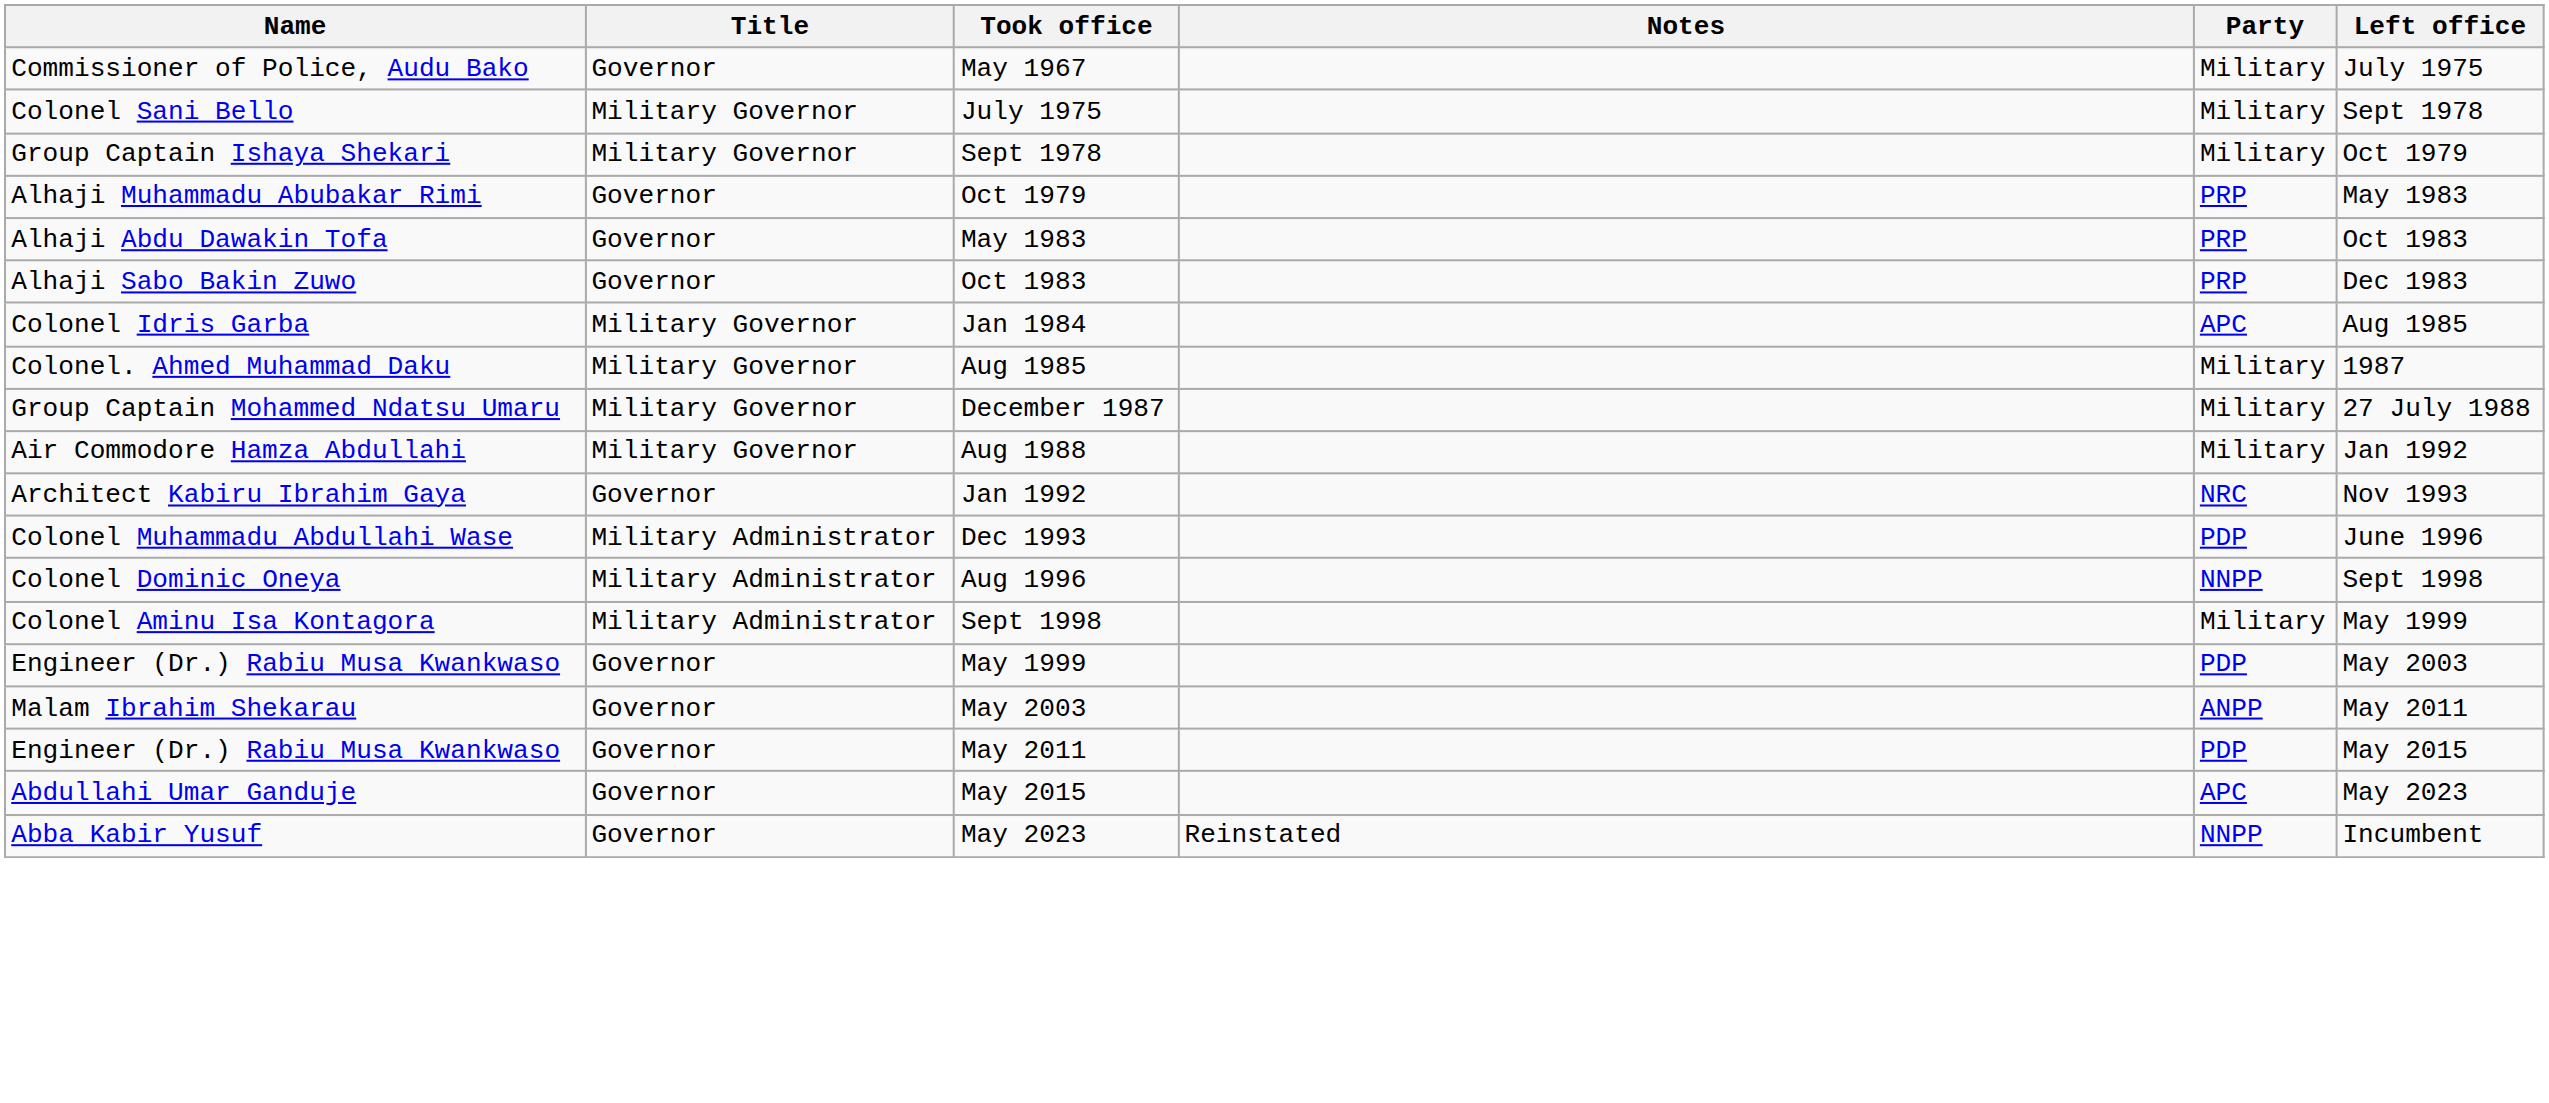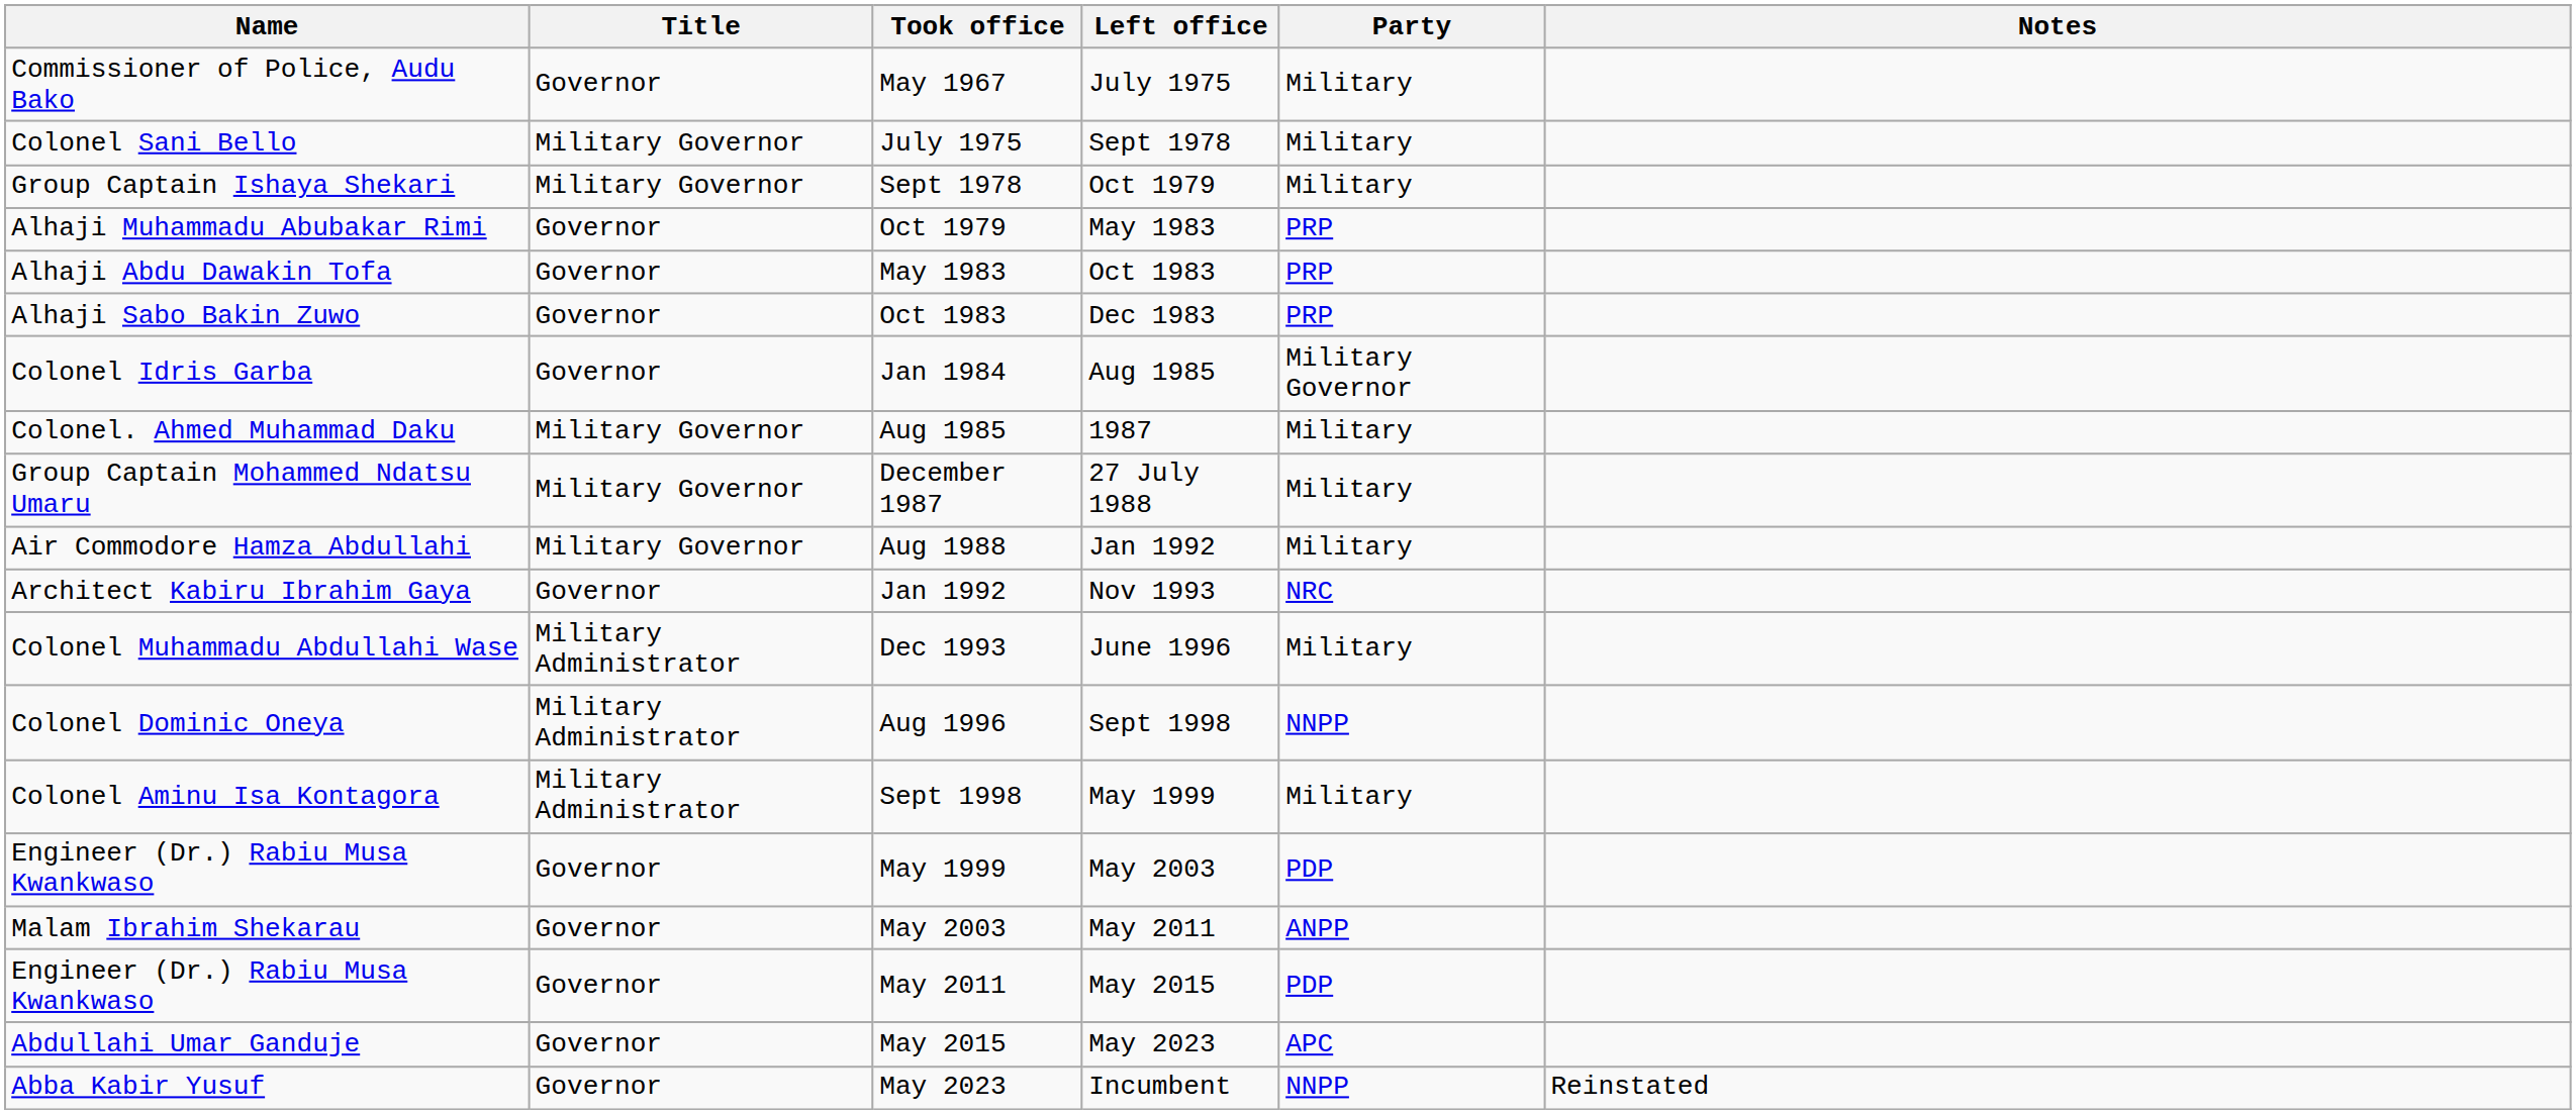 <table class="wikitable" border="1" style="width:100%; margin:auto; text-align:left">
 <tr>
 <th>Name</th>
 <th>Title</th>
 <th>Took office</th>
+<th>Left office</th>
+<th>Party</th>
 <th width="40%">Notes</th>
-<th>Party</th>
-<th>Left office</th>
 </tr>
 <tr -valign="top">
 <td>Commissioner of Police, <a href='#'>Audu Bako</a></td>
 <td>Governor</td>
 <td>May 1967</td>
+<td>July 1975</td>
+<td>Military</td>
 <td></td>
-<td>Military</td>
-<td>July 1975</td>
 </tr>
 <tr -valign="top">
 <td>Colonel <a href='#'>Sani Bello</a></td>
 <td>Military Governor</td>
 <td>July 1975</td>
+<td>Sept 1978</td>
+<td>Military</td>
 <td></td>
-<td>Military</td>
-<td>Sept 1978</td>
 </tr>
 <tr -valign="top">
 <td>Group Captain <a href='#'>Ishaya Shekari</a></td>
 <td>Military Governor</td>
 <td>Sept 1978</td>
+<td>Oct 1979</td>
+<td>Military</td>
 <td></td>
-<td>Military</td>
-<td>Oct 1979</td>
 </tr>
 <tr -valign="top">
 <td>Alhaji <a href='#'>Muhammadu Abubakar Rimi</a></td>
 <td>Governor</td>
 <td>Oct 1979</td>
+<td>May 1983</td>
+<td><a href='#'>PRP</a></td>
 <td></td>
-<td><a href='#'>PRP</a></td>
-<td>May 1983</td>
 </tr>
 <tr -valign="top">
 <td>Alhaji <a href='#'>Abdu Dawakin Tofa</a></td>
 <td>Governor</td>
 <td>May 1983</td>
+<td>Oct 1983</td>
+<td><a href='#'>PRP</a></td>
 <td></td>
-<td><a href='#'>PRP</a></td>
-<td>Oct 1983</td>
 </tr>
 <tr -valign="top">
 <td>Alhaji <a href='#'>Sabo Bakin Zuwo</a></td>
 <td>Governor</td>
 <td>Oct 1983</td>
+<td>Dec 1983</td>
+<td><a href='#'>PRP</a></td>
 <td></td>
-<td><a href='#'>PRP</a></td>
-<td>Dec 1983</td>
 </tr>
 <tr -valign="top">
 <td>Colonel <a href='#'>Idris Garba</a></td>
+<td>Governor</td>
+<td>Jan 1984</td>
+<td>Aug 1985</td>
 <td>Military Governor</td>
-<td>Jan 1984</td>
 <td></td>
-<td><a href='#'>APC</a></td>
-<td>Aug 1985</td>
 </tr>
 <tr -valign="top">
 <td>Colonel. <a href='#'>Ahmed Muhammad Daku</a></td>
 <td>Military Governor</td>
 <td>Aug 1985</td>
+<td>1987</td>
+<td>Military</td>
 <td></td>
-<td>Military</td>
-<td>1987</td>
 </tr>
 <tr -valign="top">
 <td>Group Captain <a href='#'>Mohammed Ndatsu Umaru</a></td>
 <td>Military Governor</td>
 <td>December 1987</td>
+<td>27 July 1988</td>
+<td>Military</td>
 <td></td>
-<td>Military</td>
-<td>27 July 1988</td>
 </tr>
 <tr -valign="top">
 <td>Air Commodore <a href='#'>Hamza Abdullahi</a></td>
 <td>Military Governor</td>
 <td>Aug 1988</td>
+<td>Jan 1992</td>
+<td>Military</td>
 <td></td>
-<td>Military</td>
-<td>Jan 1992</td>
 </tr>
 <tr -valign="top">
 <td>Architect <a href='#'>Kabiru Ibrahim Gaya</a></td>
 <td>Governor</td>
 <td>Jan 1992</td>
+<td>Nov 1993</td>
+<td><a href='#'>NRC</a></td>
 <td></td>
-<td><a href='#'>NRC</a></td>
-<td>Nov 1993</td>
 </tr>
 <tr -valign="top">
 <td>Colonel <a href='#'>Muhammadu Abdullahi Wase</a></td>
 <td>Military Administrator</td>
 <td>Dec 1993</td>
+<td>June 1996</td>
+<td>Military</td>
 <td></td>
-<td><a href='#'>PDP</a></td>
-<td>June 1996</td>
 </tr>
 <tr -valign="top">
 <td>Colonel <a href='#'>Dominic Oneya</a></td>
 <td>Military Administrator</td>
 <td>Aug 1996</td>
+<td>Sept 1998</td>
+<td><a href='#'>NNPP</a></td>
 <td></td>
-<td><a href='#'>NNPP</a></td>
-<td>Sept 1998</td>
 </tr>
 <tr -valign="top">
 <td>Colonel <a href='#'>Aminu Isa Kontagora</a></td>
 <td>Military Administrator</td>
 <td>Sept 1998</td>
+<td>May 1999</td>
+<td>Military</td>
 <td></td>
-<td>Military</td>
-<td>May 1999</td>
 </tr>
 <tr -valign="top">
 <td>Engineer (Dr.) <a href='#'>Rabiu Musa Kwankwaso</a></td>
 <td>Governor</td>
 <td>May 1999</td>
+<td>May 2003</td>
+<td><a href='#'>PDP</a></td>
 <td></td>
-<td><a href='#'>PDP</a></td>
-<td>May 2003</td>
 </tr>
 <tr -valign="top">
 <td>Malam <a href='#'>Ibrahim Shekarau</a></td>
 <td>Governor</td>
 <td>May 2003</td>
+<td>May 2011</td>
+<td><a href='#'>ANPP</a></td>
 <td></td>
-<td><a href='#'>ANPP</a></td>
-<td>May 2011</td>
 </tr>
 <tr -valign="top">
 <td>Engineer (Dr.) <a href='#'>Rabiu Musa Kwankwaso</a></td>
 <td>Governor</td>
 <td>May 2011</td>
+<td>May 2015</td>
+<td><a href='#'>PDP</a></td>
 <td></td>
-<td><a href='#'>PDP</a></td>
-<td>May 2015</td>
 </tr>
 <tr -valign="top">
 <td><a href='#'>Abdullahi Umar Ganduje</a></td>
 <td>Governor</td>
 <td>May 2015</td>
+<td>May 2023</td>
+<td><a href='#'>APC</a></td>
 <td></td>
-<td><a href='#'>APC</a></td>
-<td>May 2023</td>
 </tr>
 <tr valign="top">
 <td><a href='#'>Abba Kabir Yusuf </a></td>
 <td>Governor</td>
 <td>May 2023</td>
+<td>Incumbent</td>
+<td><a href='#'>NNPP</a></td>
 <td>Reinstated </td>
-<td><a href='#'>NNPP</a></td>
-<td>Incumbent</td>
 </tr>
 </table>
